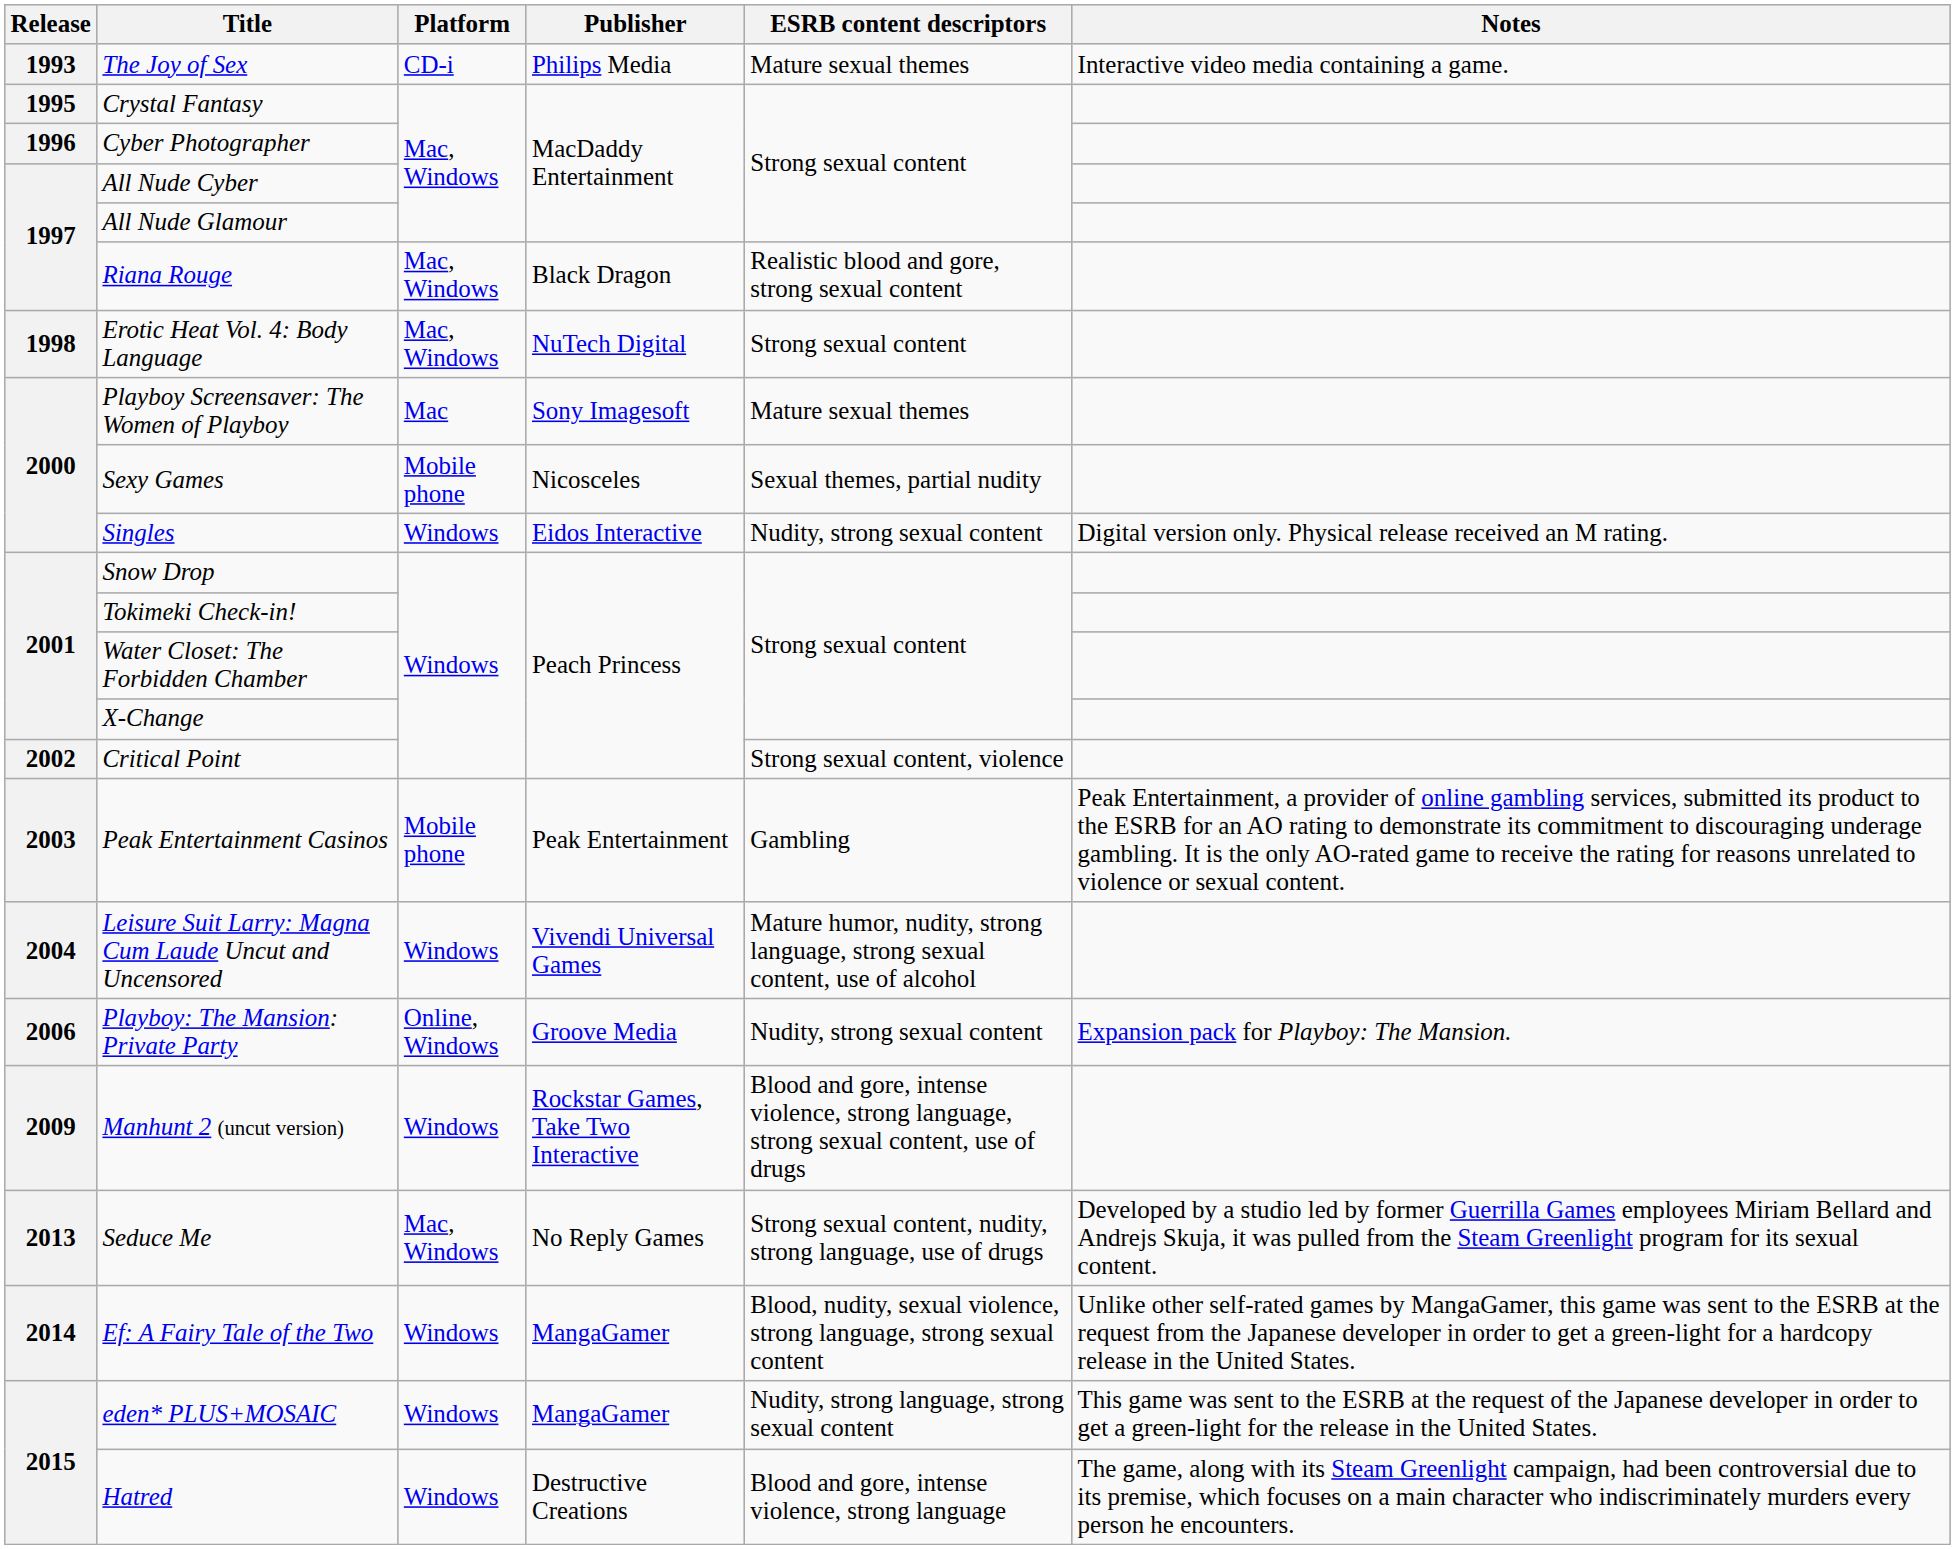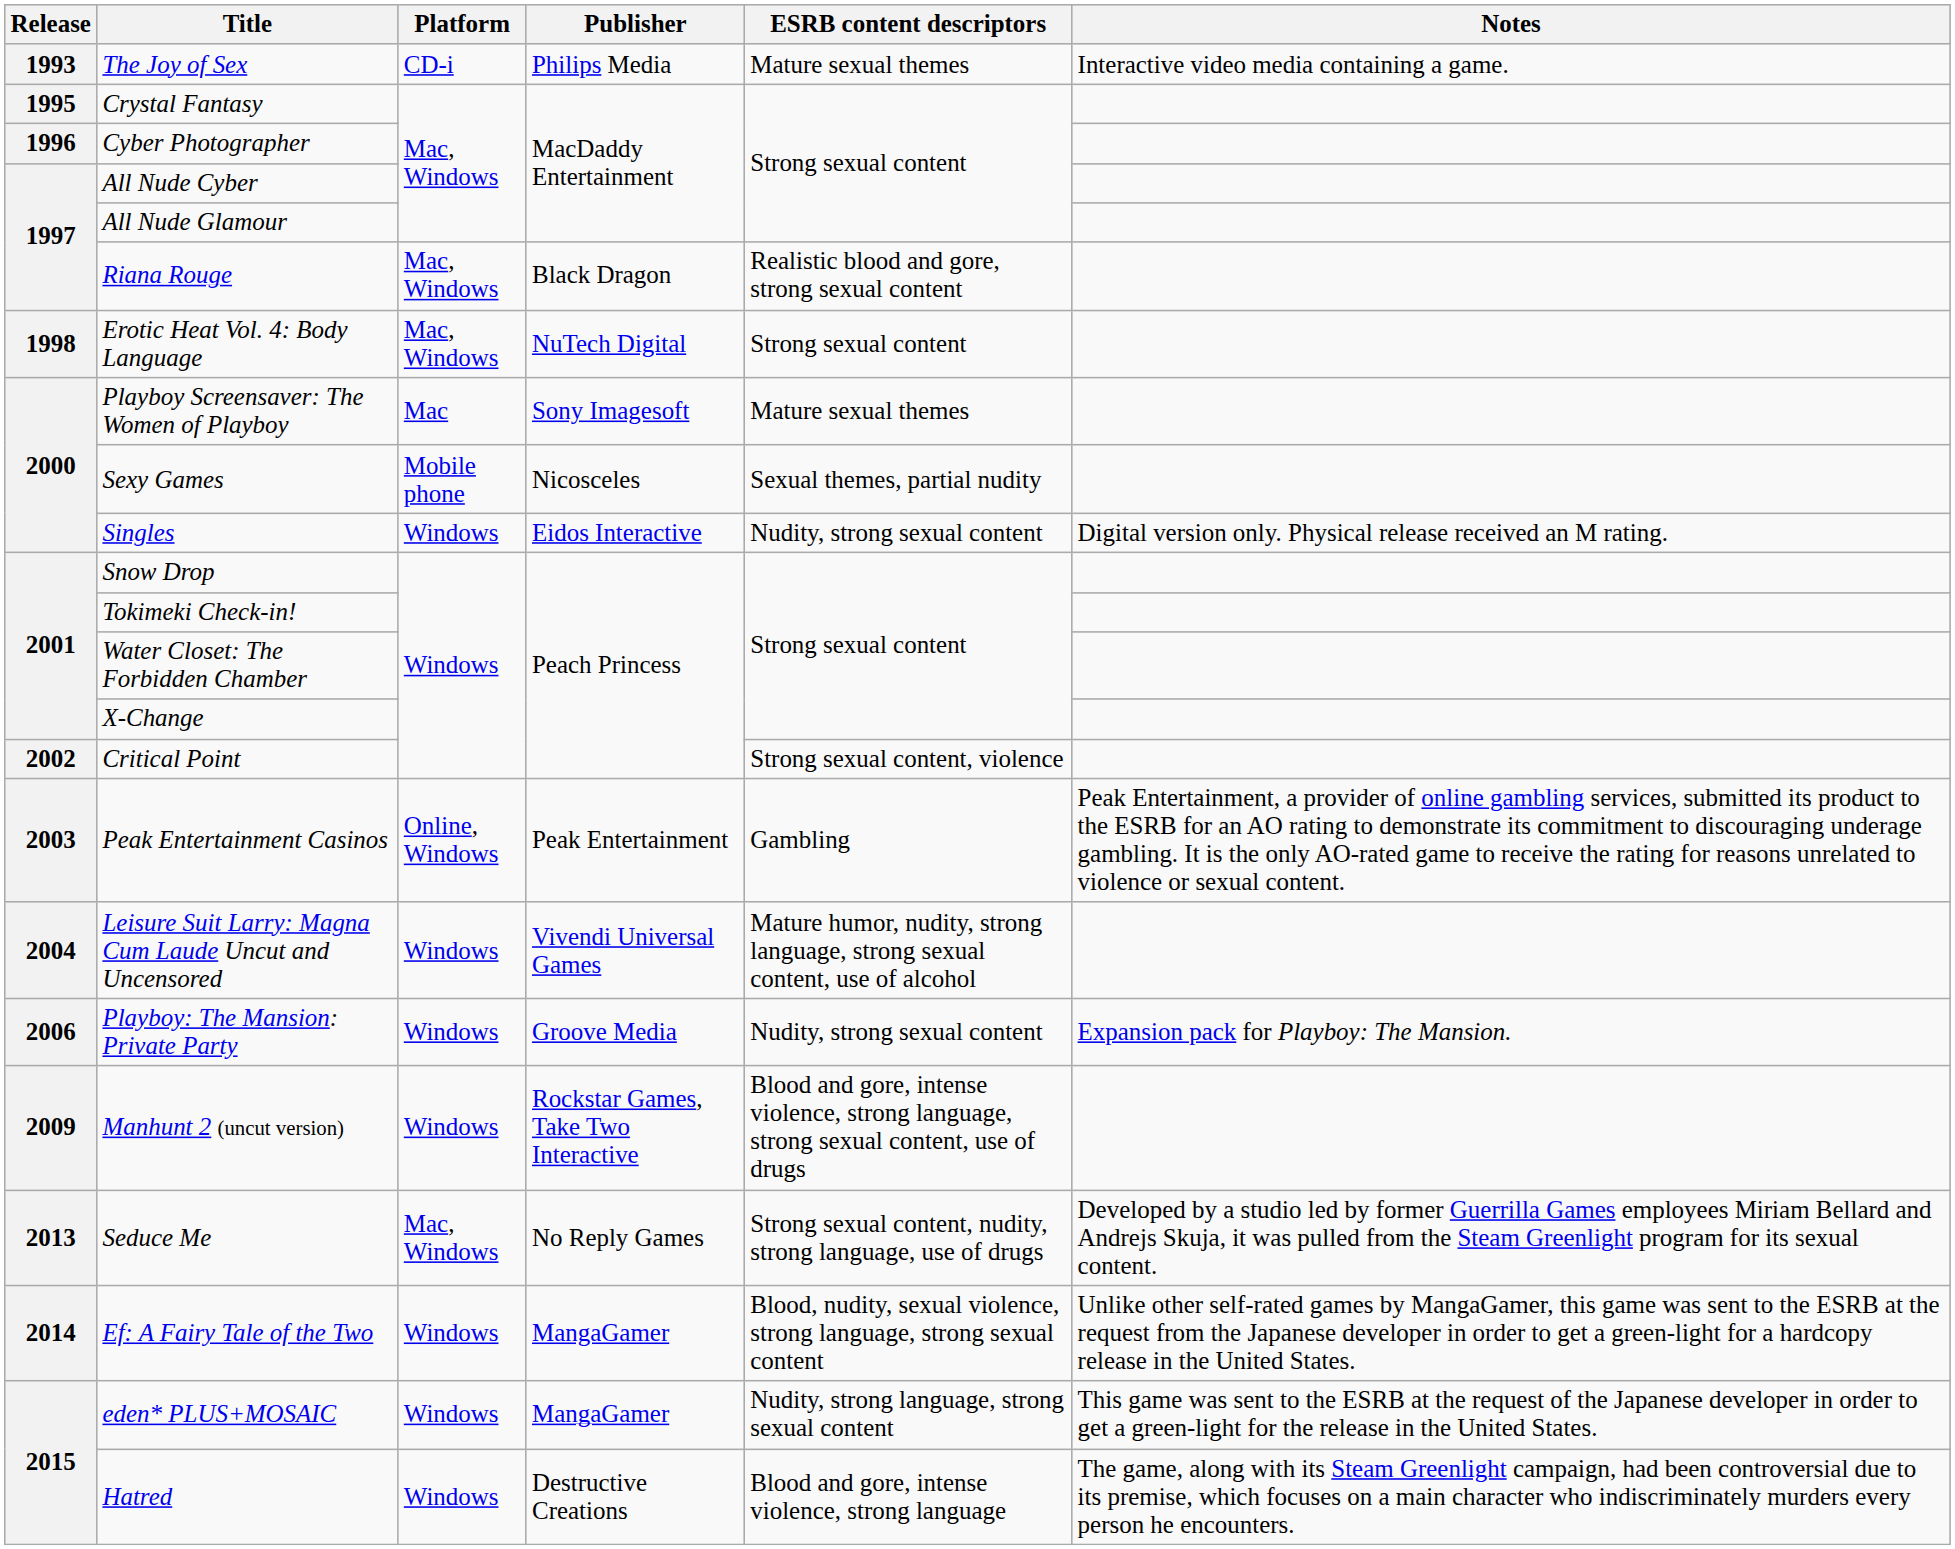 <table class="wikitable sortable" width="auto">
 <tr>
 <th>Release</th>
 <th>Title</th>
 <th>Platform</th>
 <th>Publisher</th>
 <th class="unsortable">ESRB content descriptors</th>
 <th class="unsortable">Notes</th>
 </tr>
 <tr>
 <th>1993</th>
 <td><em><a href='#'>The Joy of Sex</a></em></td>
 <td><a href='#'>CD-i</a></td>
 <td><a href='#'>Philips</a> Media</td>
 <td>Mature sexual themes</td>
 <td>Interactive video media containing a game.</td>
 </tr>
 <tr>
 <th>1995</th>
 <td><em>Crystal Fantasy</em></td>
 <td rowspan="4"><a href='#'>Mac</a>, <a href='#'>Windows</a></td>
 <td rowspan="4">MacDaddy Entertainment</td>
 <td rowspan="4">Strong sexual content</td>
 <td></td>
 </tr>
 <tr>
 <th>1996</th>
 <td><em>Cyber Photographer</em></td>
 <td></td>
 </tr>
 <tr>
 <th rowspan="3">1997</th>
 <td><em>All Nude Cyber</em></td>
 <td></td>
 </tr>
 <tr>
 <td><em>All Nude Glamour</em></td>
 <td></td>
 </tr>
 <tr>
 <td><em><a href='#'>Riana Rouge</a></em></td>
 <td><a href='#'>Mac</a>, <a href='#'>Windows</a></td>
 <td>Black Dragon</td>
 <td>Realistic blood and gore, strong sexual content</td>
 <td></td>
 </tr>
 <tr>
 <th>1998</th>
 <td><em>Erotic Heat Vol. 4: Body Language</em></td>
 <td><a href='#'>Mac</a>, <a href='#'>Windows</a></td>
 <td><a href='#'>NuTech Digital</a></td>
 <td>Strong sexual content</td>
 <td></td>
 </tr>
 <tr>
 <th rowspan="3">2000</th>
 <td><em>Playboy Screensaver: The Women of Playboy</em></td>
 <td><a href='#'>Mac</a></td>
 <td><a href='#'>Sony Imagesoft</a></td>
 <td>Mature sexual themes</td>
 <td></td>
 </tr>
 <tr>
 <td><em>Sexy Games</em></td>
 <td><a href='#'>Mobile phone</a></td>
 <td>Nicosceles</td>
 <td>Sexual themes, partial nudity</td>
 <td></td>
 </tr>
 <tr>
 <td><em><a href='#'>Singles</a></em></td>
 <td><a href='#'>Windows</a></td>
 <td><a href='#'>Eidos Interactive</a></td>
 <td>Nudity, strong sexual content</td>
 <td>Digital version only. Physical release received an M rating.</td>
 </tr>
 <tr>
 <th rowspan="4">2001</th>
 <td><em>Snow Drop</em></td>
 <td rowspan="5"><a href='#'>Windows</a></td>
 <td rowspan="5">Peach Princess</td>
 <td rowspan="4">Strong sexual content</td>
 <td></td>
 </tr>
 <tr>
 <td><em>Tokimeki Check-in!</em></td>
 <td></td>
 </tr>
 <tr>
 <td><em>Water Closet: The Forbidden Chamber</em></td>
 <td></td>
 </tr>
 <tr>
 <td><em>X-Change</em></td>
 <td></td>
 </tr>
 <tr>
 <th>2002</th>
 <td><em>Critical Point</em></td>
 <td>Strong sexual content, violence</td>
 <td></td>
 </tr>
 <tr>
 <th>2003</th>
 <td><em>Peak Entertainment Casinos</em></td>
-<td><a href='#'>Mobile phone</a></td>
+<td><a href='#'>Online</a>, <a href='#'>Windows</a></td>
 <td>Peak Entertainment</td>
 <td>Gambling</td>
 <td>Peak Entertainment, a provider of <a href='#'>online gambling</a> services, submitted its product to the ESRB for an AO rating to demonstrate its commitment to discouraging underage gambling. It is the only AO-rated game to receive the rating for reasons unrelated to violence or sexual content.</td>
 </tr>
 <tr>
 <th>2004</th>
 <td><em><a href='#'>Leisure Suit Larry: Magna Cum Laude</a> Uncut and Uncensored</em></td>
 <td><a href='#'>Windows</a></td>
 <td><a href='#'>Vivendi Universal Games</a></td>
 <td>Mature humor, nudity, strong language, strong sexual content, use of alcohol</td>
 <td></td>
 </tr>
 <tr>
 <th>2006</th>
 <td><em><a href='#'>Playboy: The Mansion</a>: <a href='#'>Private Party</a></em></td>
-<td><a href='#'>Online</a>, <a href='#'>Windows</a></td>
+<td><a href='#'>Windows</a></td>
 <td><a href='#'>Groove Media</a></td>
 <td>Nudity, strong sexual content</td>
 <td><a href='#'>Expansion pack</a> for <em>Playboy: The Mansion.</em></td>
 </tr>
 <tr>
 <th>2009</th>
 <td><em><a href='#'>Manhunt 2</a></em> <small>(uncut version)</small></td>
 <td><a href='#'>Windows</a></td>
 <td><a href='#'>Rockstar Games</a>, <a href='#'>Take Two Interactive</a></td>
 <td>Blood and gore, intense violence, strong language, strong sexual content, use of drugs</td>
 <td></td>
 </tr>
 <tr>
 <th>2013</th>
 <td><em>Seduce Me</em></td>
 <td><a href='#'>Mac</a>, <a href='#'>Windows</a></td>
 <td>No Reply Games</td>
 <td>Strong sexual content, nudity, strong language, use of drugs</td>
 <td>Developed by a studio led by former <a href='#'>Guerrilla Games</a> employees Miriam Bellard and Andrejs Skuja, it was pulled from the <a href='#'>Steam Greenlight</a> program for its sexual content.</td>
 </tr>
 <tr>
 <th>2014</th>
 <td><em><a href='#'>Ef: A Fairy Tale of the Two</a></em></td>
 <td><a href='#'>Windows</a></td>
 <td><a href='#'>MangaGamer</a></td>
 <td>Blood, nudity, sexual violence, strong language, strong sexual content</td>
 <td>Unlike other self-rated games by MangaGamer, this game was sent to the ESRB at the request from the Japanese developer in order to get a green-light for a hardcopy release in the United States.</td>
 </tr>
 <tr>
 <th rowspan="3">2015</th>
 <td><em><a href='#'>eden* PLUS+MOSAIC</a></em></td>
 <td><a href='#'>Windows</a></td>
 <td><a href='#'>MangaGamer</a></td>
 <td>Nudity, strong language, strong sexual content</td>
 <td>This game was sent to the ESRB at the request of the Japanese developer in order to get a green-light for the release in the United States.</td>
 </tr>
 <tr>
 <td><em><a href='#'>Hatred</a></em></td>
 <td><a href='#'>Windows</a></td>
 <td>Destructive Creations</td>
 <td>Blood and gore, intense violence, strong language</td>
 <td>The game, along with its <a href='#'>Steam Greenlight</a> campaign, had been controversial due to its premise, which focuses on a main character who indiscriminately murders every person he encounters.</td>
 </tr>
 </table>
